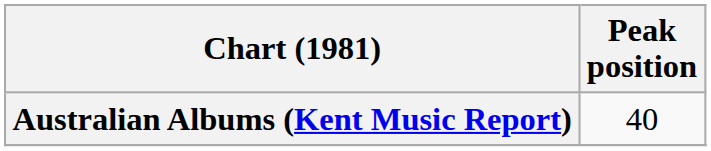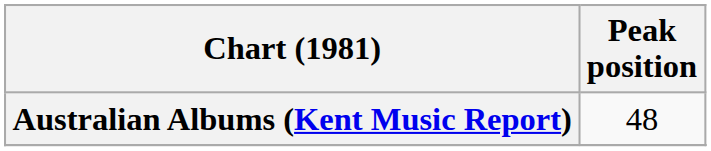 <table class="wikitable sortable plainrowheaders">
 <tr>
 <th scope="col">Chart (1981)</th>
 <th scope="col">Peak<br>position</th>
 </tr>
 <tr>
 <th scope="row">Australian Albums (<a href='#'>Kent Music Report</a>)</th>
-<td align="center">40</td>
+<td align="center">48</td>
 </tr>
 <tr>
 </tr>
 <tr>
 </tr>
 <tr>
 </tr>
 <tr>
 </tr>
 <tr>
 </tr>
 </table>
